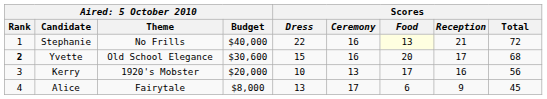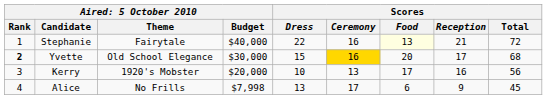 <table style="width:60%;" | class="wikitable">
 <tr rowspan="2"|style="text-align:center; text-align:center">
 <th colspan="4"><em>Aired: 5 October 2010</em></th>
 <th colspan="5">Scores</th>
 </tr>
 <tr>
 <th>Rank</th>
 <th>Candidate</th>
 <th>Theme</th>
 <th>Budget</th>
 <th style="width:10%;"><em>Dress</em></th>
 <th style="width:10%;"><em>Ceremony</em></th>
 <th style="width:10%;"><em>Food</em></th>
 <th style="width:10%;"><em>Reception</em></th>
 <th style="width:10%;">Total</th>
 </tr>
 <tr style="text-align:center; text-align:center;">
 <td>1</td>
 <td>Stephanie</td>
-<td>No Frills</td>
+<td>Fairytale</td>
 <td>$40,000</td>
 <td>22</td>
 <td>16</td>
 <td style="background: lightyellow;">13</td>
 <td>21</td>
 <td>72</td>
 </tr>
 <tr style="text-align:center; text-align:center;">
 <td><strong>2</strong></td>
 <td>Yvette</td>
 <td>Old School Elegance</td>
-<td>$30,600</td>
+<td>$30,000</td>
 <td>15</td>
-<td>16</td>
+<td style="background: gold;">16</td>
 <td>20</td>
 <td>17</td>
 <td>68</td>
 </tr>
 <tr style="text-align:center; text-align:center;">
 <td>3</td>
 <td>Kerry</td>
 <td>1920's Mobster</td>
 <td>$20,000</td>
 <td>10</td>
 <td>13</td>
 <td>17</td>
 <td>16</td>
 <td>56</td>
 </tr>
 <tr style="text-align:center; text-align:center;">
 <td>4</td>
 <td>Alice</td>
-<td>Fairytale</td>
-<td>$8,000</td>
+<td>No Frills</td>
+<td>$7,998</td>
 <td>13</td>
 <td>17</td>
 <td>6</td>
 <td>9</td>
 <td>45</td>
 </tr>
 </table>
